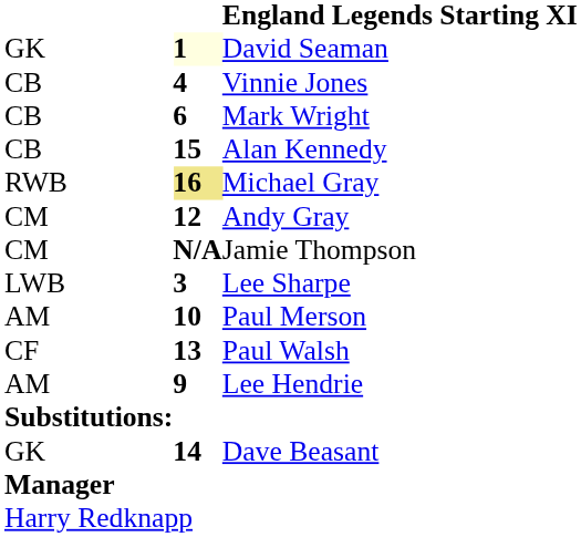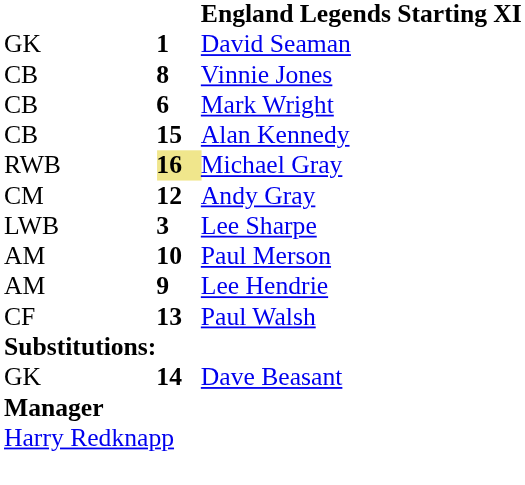 <table style="font-size:90%" cellspacing="0" cellpadding="0">
 <tr>
 <th width="25"></th>
 <th width="25"></th>
 <td><strong>England Legends Starting XI</strong></td>
 </tr>
 <tr>
 <td>GK</td>
-<td style="background: lightyellow;"><strong>1</strong></td>
+<td><strong>1</strong></td>
 <td><a href='#'>David Seaman</a></td>
 </tr>
 <tr>
 <td>CB</td>
-<td><strong>4</strong></td>
+<td><strong>8</strong></td>
 <td><a href='#'>Vinnie Jones</a></td>
 </tr>
 <tr>
 <td>CB</td>
 <td><strong>6</strong></td>
 <td><a href='#'>Mark Wright</a></td>
 </tr>
 <tr>
 <td>CB</td>
 <td><strong>15</strong></td>
 <td><a href='#'>Alan Kennedy</a></td>
 </tr>
 <tr>
 <td>RWB</td>
 <td style="background: khaki;"><strong>16</strong></td>
 <td><a href='#'>Michael Gray</a></td>
 </tr>
 <tr>
 <td>CM</td>
 <td><strong>12</strong></td>
 <td><a href='#'>Andy Gray</a></td>
 </tr>
 <tr>
-<td>CM</td>
-<td><strong>N/A</strong></td>
-<td>Jamie Thompson</td>
-</tr>
-<tr>
 <td>LWB</td>
 <td><strong>3</strong></td>
 <td><a href='#'>Lee Sharpe</a></td>
 </tr>
 <tr>
 <td>AM</td>
 <td><strong>10</strong></td>
 <td><a href='#'>Paul Merson</a></td>
 </tr>
 <tr>
+<td>AM</td>
+<td><strong>9</strong></td>
+<td><a href='#'>Lee Hendrie</a></td>
+</tr>
+<tr>
 <td>CF</td>
 <td><strong>13</strong></td>
 <td><a href='#'>Paul Walsh</a></td>
-</tr>
-<tr>
-<td>AM</td>
-<td><strong>9</strong></td>
-<td><a href='#'>Lee Hendrie</a></td>
 </tr>
 <tr>
 <td><strong>Substitutions:</strong></td>
 </tr>
 <tr>
 <td>GK</td>
 <td><strong>14</strong></td>
 <td><a href='#'>Dave Beasant</a></td>
 </tr>
 <tr>
 <td><strong>Manager</strong></td>
 </tr>
 <tr>
 <td colspan=3><a href='#'>Harry Redknapp</a></td>
 </tr>
 </table>
